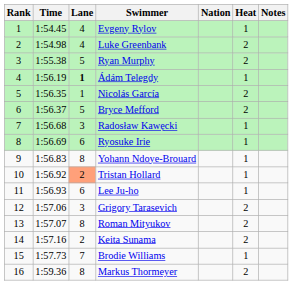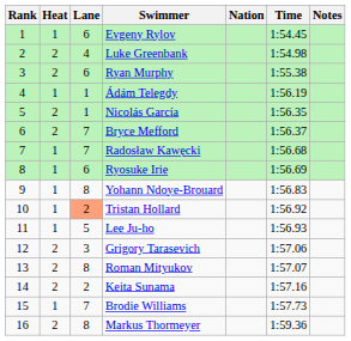 <table class="wikitable sortable" style="text-align:center">
 <tr>
 <th>Rank</th>
-<th>Time</th>
+<th>Heat</th>
 <th>Lane</th>
 <th>Swimmer</th>
 <th>Nation</th>
-<th>Heat</th>
+<th>Time</th>
 <th>Notes</th>
 </tr>
 <tr bgcolor=bbf3bb>
 <td>1</td>
-<td>1:54.45</td>
-<td>4</td>
+<td>1</td>
+<td>6</td>
 <td align=left><a href='#'>Evgeny Rylov</a></td>
 <td align=left></td>
-<td>1</td>
+<td>1:54.45</td>
 <td></td>
 </tr>
 <tr bgcolor=bbf3bb>
 <td>2</td>
-<td>1:54.98</td>
+<td>2</td>
 <td>4</td>
 <td align=left><a href='#'>Luke Greenbank</a></td>
 <td align=left></td>
-<td>2</td>
+<td>1:54.98</td>
 <td></td>
 </tr>
 <tr bgcolor=bbf3bb>
 <td>3</td>
-<td>1:55.38</td>
-<td>5</td>
+<td>2</td>
+<td>6</td>
 <td align=left><a href='#'>Ryan Murphy</a></td>
 <td align=left></td>
-<td>2</td>
+<td>1:55.38</td>
 <td></td>
 </tr>
 <tr bgcolor=bbf3bb>
 <td>4</td>
-<td>1:56.19</td>
-<td><strong>1</strong></td>
+<td>1</td>
+<td>1</td>
 <td align=left><a href='#'>Ádám Telegdy</a></td>
 <td align=left></td>
-<td>1</td>
+<td>1:56.19</td>
 <td></td>
 </tr>
 <tr bgcolor=bbf3bb>
 <td>5</td>
-<td>1:56.35</td>
+<td>2</td>
 <td>1</td>
 <td align=left><a href='#'>Nicolás García</a></td>
 <td align=left></td>
-<td>2</td>
+<td>1:56.35</td>
 <td></td>
 </tr>
 <tr bgcolor=bbf3bb>
 <td>6</td>
-<td>1:56.37</td>
-<td>5</td>
+<td>2</td>
+<td>7</td>
 <td align=left><a href='#'>Bryce Mefford</a></td>
 <td align=left></td>
-<td>2</td>
+<td>1:56.37</td>
 <td></td>
 </tr>
 <tr bgcolor=bbf3bb>
 <td>7</td>
-<td>1:56.68</td>
-<td>3</td>
+<td>1</td>
+<td>7</td>
 <td align=left><a href='#'>Radosław Kawęcki</a></td>
 <td align=left></td>
-<td>1</td>
+<td>1:56.68</td>
 <td></td>
 </tr>
 <tr bgcolor=bbf3bb>
 <td>8</td>
-<td>1:56.69</td>
+<td>1</td>
 <td>6</td>
 <td align=left><a href='#'>Ryosuke Irie</a></td>
 <td align=left></td>
-<td>1</td>
+<td>1:56.69</td>
 <td></td>
 </tr>
 <tr>
 <td>9</td>
-<td>1:56.83</td>
+<td>1</td>
 <td>8</td>
 <td align=left><a href='#'>Yohann Ndoye-Brouard</a></td>
 <td align=left></td>
-<td>1</td>
+<td>1:56.83</td>
 <td></td>
 </tr>
 <tr>
 <td>10</td>
-<td>1:56.92</td>
+<td>1</td>
 <td style="background: lightsalmon;">2</td>
 <td align=left><a href='#'>Tristan Hollard</a></td>
 <td align=left></td>
-<td>1</td>
+<td>1:56.92</td>
 <td></td>
 </tr>
 <tr>
 <td>11</td>
-<td>1:56.93</td>
-<td>6</td>
+<td>1</td>
+<td>5</td>
 <td align=left><a href='#'>Lee Ju-ho</a></td>
 <td align=left></td>
-<td>1</td>
+<td>1:56.93</td>
 <td></td>
 </tr>
 <tr>
 <td>12</td>
-<td>1:57.06</td>
+<td>2</td>
 <td>3</td>
 <td align=left><a href='#'>Grigory Tarasevich</a></td>
 <td align=left></td>
-<td>2</td>
+<td>1:57.06</td>
 <td></td>
 </tr>
 <tr>
 <td>13</td>
-<td>1:57.07</td>
+<td>2</td>
 <td>8</td>
 <td align=left><a href='#'>Roman Mityukov</a></td>
 <td align=left></td>
-<td>2</td>
+<td>1:57.07</td>
 <td></td>
 </tr>
 <tr>
 <td>14</td>
-<td>1:57.16</td>
+<td>2</td>
 <td>2</td>
 <td align=left><a href='#'>Keita Sunama</a></td>
 <td align=left></td>
-<td>2</td>
+<td>1:57.16</td>
 <td></td>
 </tr>
 <tr>
 <td>15</td>
-<td>1:57.73</td>
+<td>1</td>
 <td>7</td>
 <td align=left><a href='#'>Brodie Williams</a></td>
 <td align=left></td>
-<td>1</td>
+<td>1:57.73</td>
 <td></td>
 </tr>
 <tr>
 <td>16</td>
-<td>1:59.36</td>
+<td>2</td>
 <td>8</td>
 <td align=left><a href='#'>Markus Thormeyer</a></td>
 <td align=left></td>
-<td>2</td>
+<td>1:59.36</td>
 <td></td>
 </tr>
 </table>
